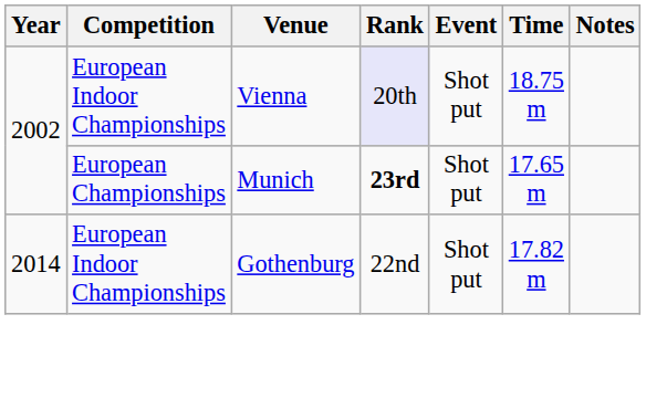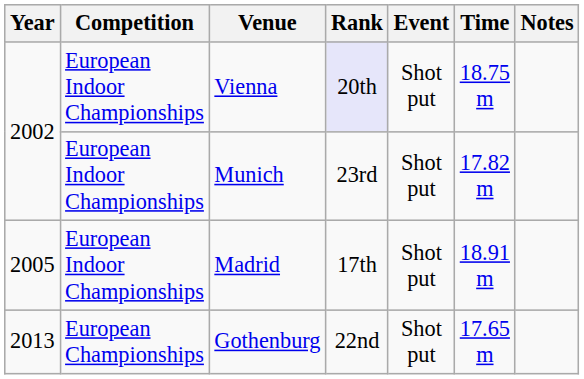 <table class="wikitable" width=50% style="font-size:90%; text-align:center;">
 <tr>
 <th>Year</th>
 <th>Competition</th>
 <th>Venue</th>
 <th>Rank</th>
 <th>Event</th>
 <th>Time</th>
 <th>Notes</th>
 </tr>
 <tr>
 <td rowspan=2>2002</td>
 <td align=left><a href='#'>European Indoor Championships</a></td>
 <td align=left> <a href='#'>Vienna</a></td>
 <td style="background: lavender;">20th</td>
 <td>Shot put</td>
 <td><a href='#'>18.75 m</a></td>
 <td></td>
 </tr>
 <tr>
+<td align=left><a href='#'>European Indoor Championships</a></td>
+<td align=left> <a href='#'>Munich</a></td>
+<td>23rd</td>
+<td>Shot put</td>
+<td><a href='#'>17.82 m</a></td>
+<td></td>
+</tr>
+<tr>
+<td>2005</td>
+<td align=left><a href='#'>European Indoor Championships</a></td>
+<td align=left> <a href='#'>Madrid</a></td>
+<td>17th</td>
+<td>Shot put</td>
+<td><a href='#'>18.91 m</a></td>
+<td></td>
+</tr>
+<tr>
+<td>2013</td>
 <td align=left><a href='#'>European Championships</a></td>
-<td align=left> <a href='#'>Munich</a></td>
-<td><strong>23rd</strong></td>
+<td align=left> <a href='#'>Gothenburg</a></td>
+<td>22nd</td>
 <td>Shot put</td>
 <td><a href='#'>17.65 m</a></td>
 <td></td>
 </tr>
-<tr>
-<td>2014</td>
-<td align=left><a href='#'>European Indoor Championships</a></td>
-<td align=left> <a href='#'>Gothenburg</a></td>
-<td>22nd</td>
-<td>Shot put</td>
-<td><a href='#'>17.82 m</a></td>
-<td></td>
-</tr>
 </table>
